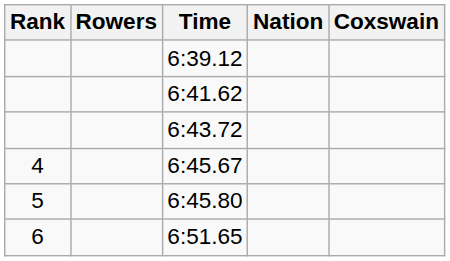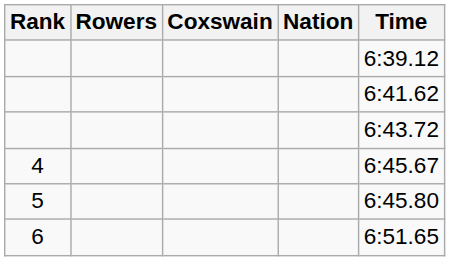 <table class="wikitable sortable" style=text-align:center>
 <tr>
 <th>Rank</th>
 <th>Rowers</th>
+<th>Coxswain</th>
+<th>Nation</th>
 <th>Time</th>
-<th>Nation</th>
-<th>Coxswain</th>
 </tr>
 <tr>
 <td></td>
 <td align=left></td>
-<td>6:39.12</td>
 <td align=left></td>
 <td align=left></td>
+<td>6:39.12</td>
 </tr>
 <tr>
 <td></td>
 <td align=left></td>
-<td>6:41.62</td>
 <td align=left></td>
 <td align=left></td>
+<td>6:41.62</td>
 </tr>
 <tr>
 <td></td>
 <td align=left></td>
-<td>6:43.72</td>
 <td align=left></td>
 <td align=left></td>
+<td>6:43.72</td>
 </tr>
 <tr>
 <td>4</td>
 <td align=left></td>
-<td>6:45.67</td>
 <td align=left></td>
 <td align=left></td>
+<td>6:45.67</td>
 </tr>
 <tr>
 <td>5</td>
 <td align=left></td>
-<td>6:45.80</td>
 <td align=left></td>
 <td align=left></td>
+<td>6:45.80</td>
 </tr>
 <tr>
 <td>6</td>
 <td align=left></td>
-<td>6:51.65</td>
 <td align=left></td>
 <td align=left></td>
+<td>6:51.65</td>
 </tr>
 </table>
